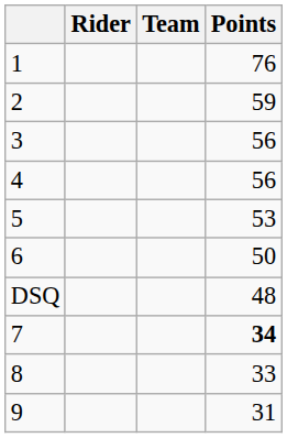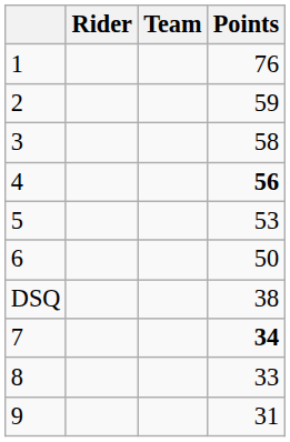 <table class="wikitable">
 <tr>
 <th></th>
 <th>Rider</th>
 <th>Team</th>
 <th>Points</th>
 </tr>
 <tr>
 <td>1</td>
 <td> </td>
 <td></td>
 <td align=right>76</td>
 </tr>
 <tr>
 <td>2</td>
 <td></td>
 <td></td>
 <td align=right>59</td>
 </tr>
 <tr>
 <td>3</td>
 <td> </td>
 <td></td>
-<td align=right>56</td>
+<td align=right>58</td>
 </tr>
 <tr>
 <td>4</td>
 <td></td>
 <td></td>
-<td align=right>56</td>
+<td align=right><strong>56</strong></td>
 </tr>
 <tr>
 <td>5</td>
 <td></td>
 <td></td>
 <td align=right>53</td>
 </tr>
 <tr>
 <td>6</td>
 <td></td>
 <td></td>
 <td align=right>50</td>
 </tr>
 <tr>
 <td>DSQ</td>
 <td><s></s></td>
 <td></td>
-<td align=right>48</td>
+<td align=right>38</td>
 </tr>
 <tr>
 <td>7</td>
 <td></td>
 <td></td>
 <td align=right><strong>34</strong></td>
 </tr>
 <tr>
 <td>8</td>
 <td></td>
 <td></td>
 <td align=right>33</td>
 </tr>
 <tr>
 <td>9</td>
 <td></td>
 <td></td>
 <td align=right>31</td>
 </tr>
 </table>
